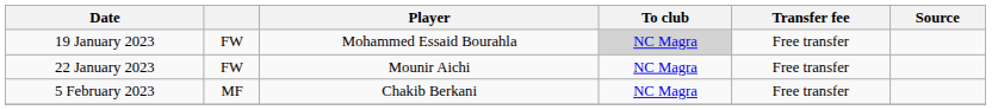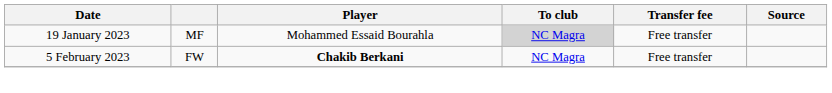 <table class="wikitable sortable" style="width:70%; text-align:center; font-size:85%; text-align:centre;">
 <tr>
 <th>Date</th>
 <th></th>
 <th>Player</th>
 <th>To club</th>
 <th>Transfer fee</th>
 <th>Source</th>
 </tr>
 <tr>
 <td>19 January 2023</td>
-<td>FW</td>
+<td>MF</td>
 <td> Mohammed Essaid Bourahla</td>
 <td style="background: lightgrey;"><a href='#'>NC Magra</a></td>
 <td>Free transfer</td>
 <td></td>
 </tr>
 <tr>
-<td>22 January 2023</td>
+<td>5 February 2023</td>
 <td>FW</td>
-<td> Mounir Aichi</td>
-<td><a href='#'>NC Magra</a></td>
-<td>Free transfer</td>
-<td></td>
-</tr>
-<tr>
-<td>5 February 2023</td>
-<td>MF</td>
-<td> Chakib Berkani</td>
+<td><strong> Chakib Berkani</strong></td>
 <td><a href='#'>NC Magra</a></td>
 <td>Free transfer</td>
 <td></td>
 </tr>
 <tr>
 </tr>
 </table>
